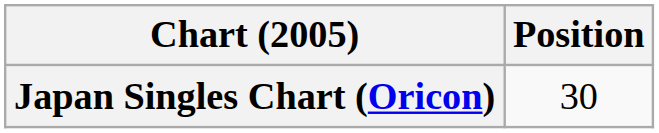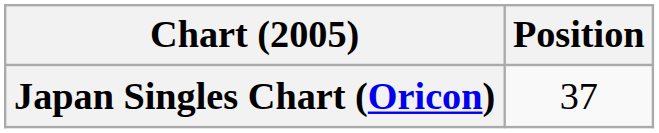 <table class="wikitable plainrowheaders">
 <tr>
 <th>Chart (2005)</th>
 <th>Position</th>
 </tr>
 <tr>
 <th scope="row">Japan Singles Chart (<a href='#'>Oricon</a>)</th>
-<td align="center">30</td>
+<td align="center">37</td>
 </tr>
 </table>
